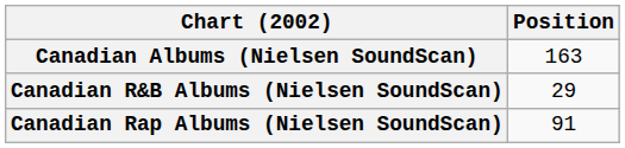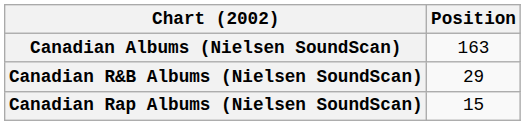 <table class="wikitable plainrowheaders" style="text-align:center;">
 <tr>
 <th scope="col">Chart (2002)</th>
 <th scope="col">Position</th>
 </tr>
 <tr>
 <th scope="row">Canadian Albums (Nielsen SoundScan)</th>
 <td>163</td>
 </tr>
 <tr>
 <th scope="row">Canadian R&B Albums (Nielsen SoundScan)</th>
 <td>29</td>
 </tr>
 <tr>
 <th scope="row">Canadian Rap Albums (Nielsen SoundScan)</th>
-<td>91</td>
+<td>15</td>
 </tr>
 </table>
